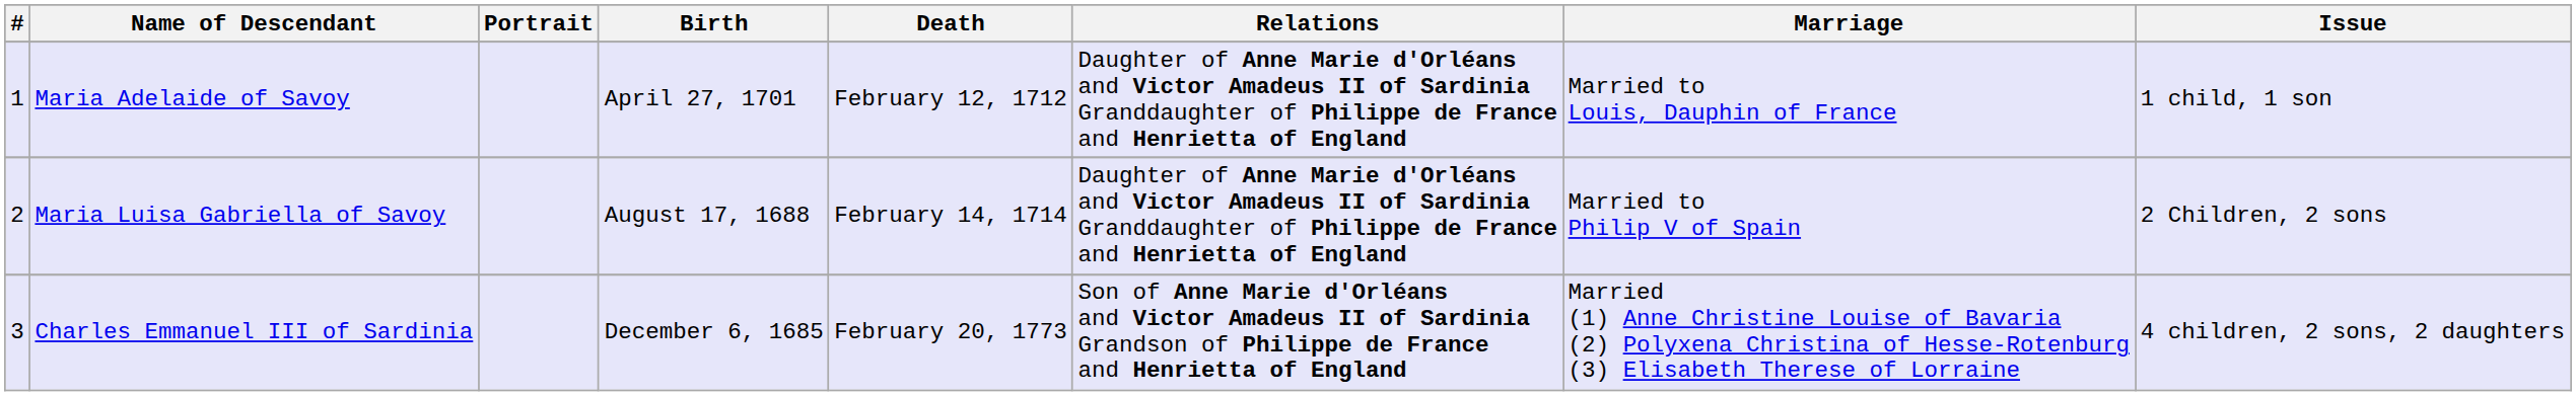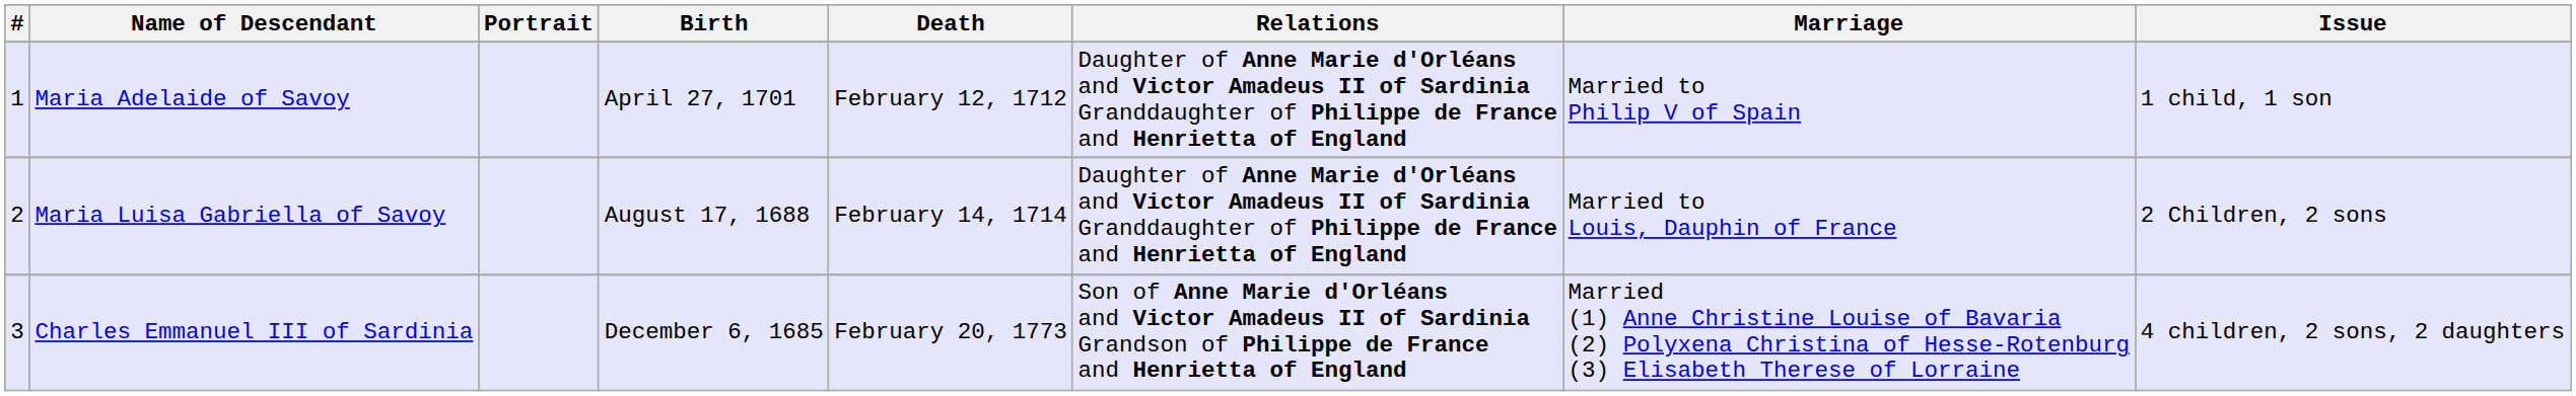 <table class="wikitable">
 <tr ->
 <th>#</th>
 <th>Name of Descendant</th>
 <th>Portrait</th>
 <th>Birth</th>
 <th>Death</th>
 <th>Relations</th>
 <th>Marriage</th>
 <th>Issue</th>
 </tr>
 <tr ->
 </tr>
 <tr bgcolor=#E6E6FA>
 <td>1</td>
 <td><a href='#'>Maria Adelaide of Savoy</a></td>
 <td></td>
 <td>April 27, 1701</td>
 <td>February 12, 1712</td>
 <td>Daughter of <strong>Anne Marie d'Orléans</strong> <br> and <strong>Victor Amadeus II of Sardinia</strong> <br> Granddaughter of <strong>Philippe de France</strong> <br> and <strong>Henrietta of England</strong></td>
-<td>Married to <br> <a href='#'>Louis, Dauphin of France</a> <br></td>
+<td>Married to <br> <a href='#'>Philip V of Spain</a> <br></td>
 <td>1 child, 1 son</td>
 </tr>
 <tr>
 </tr>
 <tr bgcolor=#E6E6FA>
 <td>2</td>
 <td><a href='#'>Maria Luisa Gabriella of Savoy</a></td>
 <td></td>
 <td>August 17, 1688</td>
 <td>February 14, 1714</td>
 <td>Daughter of <strong>Anne Marie d'Orléans</strong> <br> and <strong>Victor Amadeus II of Sardinia</strong> <br> Granddaughter of <strong>Philippe de France</strong> <br> and <strong>Henrietta of England</strong></td>
-<td>Married to <br> <a href='#'>Philip V of Spain</a> <br></td>
+<td>Married to <br> <a href='#'>Louis, Dauphin of France</a> <br></td>
 <td>2 Children, 2 sons</td>
 </tr>
 <tr>
 </tr>
 <tr bgcolor=#E6E6FA>
 <td>3</td>
 <td><a href='#'>Charles Emmanuel III of Sardinia</a></td>
 <td></td>
 <td>December 6, 1685</td>
 <td>February 20, 1773</td>
 <td>Son of <strong>Anne Marie d'Orléans</strong> <br> and <strong>Victor Amadeus II of Sardinia</strong> <br> Grandson of <strong>Philippe de France</strong> <br> and <strong>Henrietta of England</strong></td>
 <td>Married <br> (1) <a href='#'>Anne Christine Louise of Bavaria</a> <br> (2) <a href='#'>Polyxena Christina of Hesse-Rotenburg</a> <br> (3) <a href='#'>Elisabeth Therese of Lorraine</a></td>
 <td>4 children, 2 sons, 2 daughters</td>
 </tr>
 </table>
